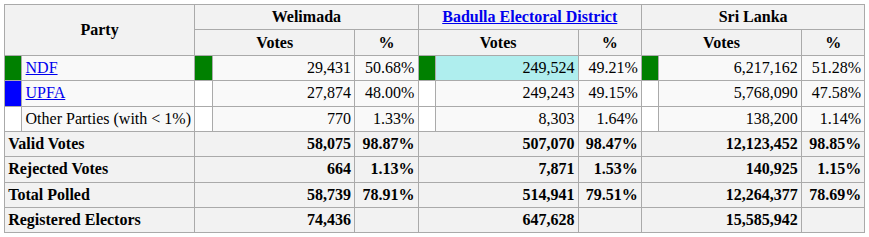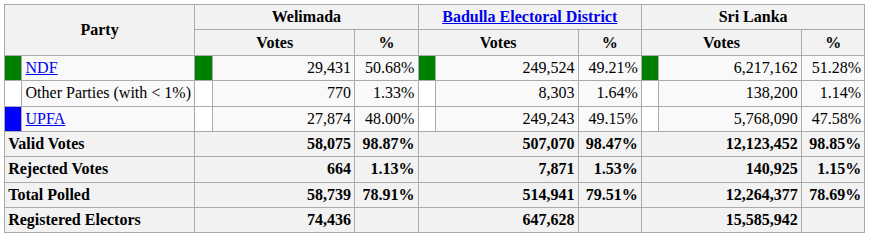 <table class="wikitable">
 <tr>
 <th colspan="2" width="144px"rowspan="2">Party</th>
 <th colspan="3" width="216px">Welimada</th>
 <th colspan="3" width="216px"><a href='#'>Badulla Electoral District</a></th>
 <th colspan="3" width="216px">Sri Lanka</th>
 </tr>
 <tr>
 <th colspan="2" width="144px">Votes</th>
 <th>%</th>
 <th colspan="2" width="144px">Votes</th>
 <th>%</th>
 <th colspan="2" width="144px">Votes</th>
 <th>%</th>
 </tr>
 <tr>
 <td style="background-color:green;" width="10px"></td>
 <td style="text-align:left;"><a href='#'>NDF</a></td>
 <td style="background-color:green;" width="10px"></td>
 <td style="text-align:right;">29,431</td>
 <td style="text-align:right;">50.68%</td>
 <td style="background-color:green;" width="10px"></td>
-<td style="background: paleturquoise; text-align:right;">249,524</td>
+<td style="text-align:right;">249,524</td>
 <td style="text-align:right;">49.21%</td>
 <td style="background-color:green;" width="10px"></td>
 <td style="text-align:right;">6,217,162</td>
 <td style="text-align:right;">51.28%</td>
+</tr>
+<tr>
+<td style="background-color:white;" width="10px"></td>
+<td style="text-align:left;">Other Parties (with < 1%)</td>
+<td style="background-color:white;" width="10px"></td>
+<td style="text-align:right;">770</td>
+<td style="text-align:right;">1.33%</td>
+<td style="background-color:white;" width="10px"></td>
+<td style="text-align:right;">8,303</td>
+<td style="text-align:right;">1.64%</td>
+<td style="background-color:white;" width="10px"></td>
+<td style="text-align:right;">138,200</td>
+<td style="text-align:right;">1.14%</td>
 </tr>
 <tr>
 <td style="background-color:blue;" width="10px"></td>
 <td style="text-align:left;"><a href='#'>UPFA</a></td>
 <td style="background-color:white;" width="10px"></td>
 <td style="text-align:right;">27,874</td>
 <td style="text-align:right;">48.00%</td>
 <td style="background-color:white;" width="10px"></td>
 <td style="text-align:right;">249,243</td>
 <td style="text-align:right;">49.15%</td>
 <td style="background-color:white;" width="10px"></td>
 <td style="text-align:right;">5,768,090</td>
 <td style="text-align:right;">47.58%</td>
-</tr>
-<tr>
-<td style="background-color:white;" width="10px"></td>
-<td style="text-align:left;">Other Parties (with < 1%)</td>
-<td style="background-color:white;" width="10px"></td>
-<td style="text-align:right;">770</td>
-<td style="text-align:right;">1.33%</td>
-<td style="background-color:white;" width="10px"></td>
-<td style="text-align:right;">8,303</td>
-<td style="text-align:right;">1.64%</td>
-<td style="background-color:white;" width="10px"></td>
-<td style="text-align:right;">138,200</td>
-<td style="text-align:right;">1.14%</td>
 </tr>
 <tr>
 <th colspan="2" width="144px"style="text-align:left;">Valid Votes</th>
 <th style="text-align:right;"colspan="2" width="144px">58,075</th>
 <th style="text-align:right;">98.87%</th>
 <th style="text-align:right;"colspan="2" width="144px">507,070</th>
 <th style="text-align:right;">98.47%</th>
 <th style="text-align:right;"colspan="2" width="144px">12,123,452</th>
 <th style="text-align:right;">98.85%</th>
 </tr>
 <tr>
 <th colspan="2" width="144px"style="text-align:left;">Rejected Votes</th>
 <th style="text-align:right;"colspan="2" width="144px">664</th>
 <th style="text-align:right;">1.13%</th>
 <th style="text-align:right;"colspan="2" width="144px">7,871</th>
 <th style="text-align:right;">1.53%</th>
 <th style="text-align:right;"colspan="2" width="144px">140,925</th>
 <th style="text-align:right;">1.15%</th>
 </tr>
 <tr>
 <th colspan="2" width="144px"style="text-align:left;">Total Polled</th>
 <th style="text-align:right;"colspan="2" width="144px">58,739</th>
 <th style="text-align:right;">78.91%</th>
 <th style="text-align:right;"colspan="2" width="144px">514,941</th>
 <th style="text-align:right;">79.51%</th>
 <th style="text-align:right;"colspan="2" width="144px">12,264,377</th>
 <th style="text-align:right;">78.69%</th>
 </tr>
 <tr>
 <th colspan="2" width="144px"style="text-align:left;">Registered Electors</th>
 <th style="text-align:right;"colspan="2" width="144px">74,436</th>
 <th></th>
 <th style="text-align:right;"colspan="2" width="144px">647,628</th>
 <th></th>
 <th style="text-align:right;"colspan="2" width="144px">15,585,942</th>
 <th></th>
 </tr>
 </table>
